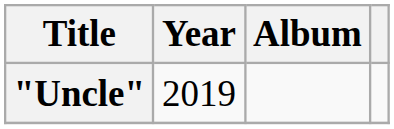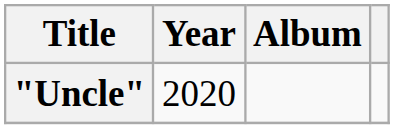 <table class="wikitable plainrowheaders" style="text-align:center;">
 <tr>
 <th>Title</th>
 <th>Year</th>
 <th>Album</th>
 <th></th>
 </tr>
 <tr>
 <th scope="row">"Uncle"</th>
-<td>2019</td>
+<td>2020</td>
 <td></td>
 <td style="text-align:center;"></td>
 </tr>
 <tr>
 </tr>
 </table>
